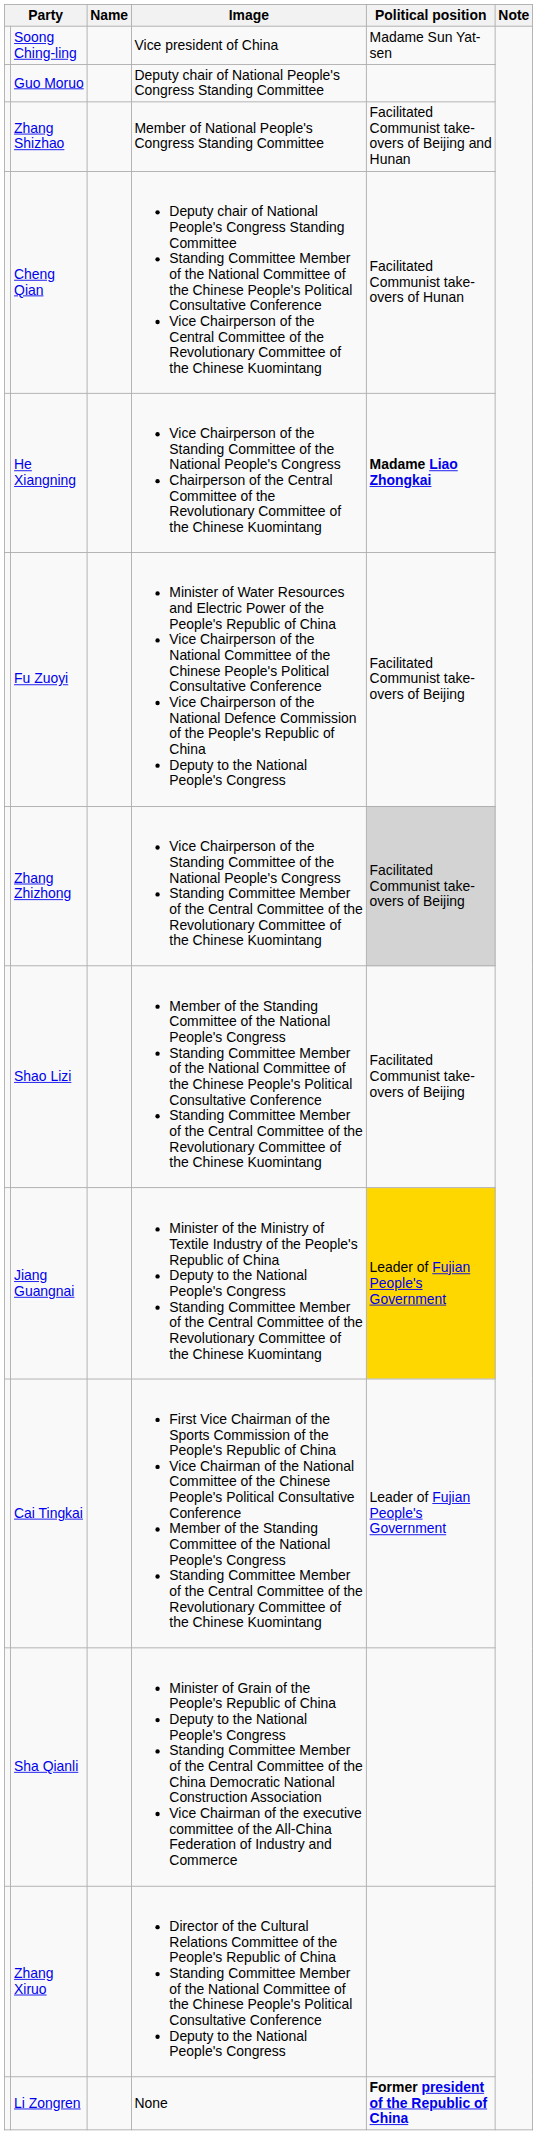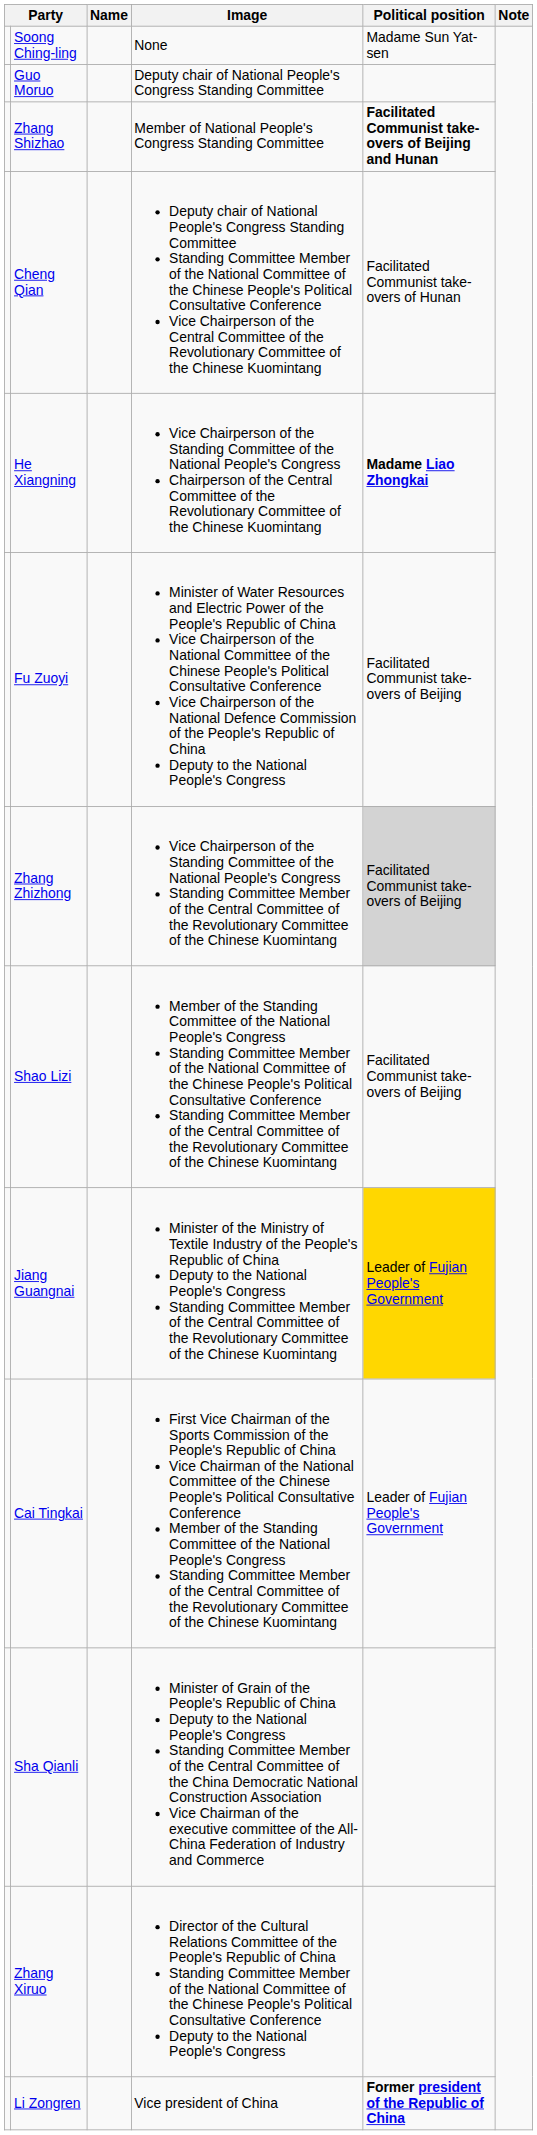 <table class="wikitable">
 <tr>
 <th scope="col" colspan="2">Party</th>
 <th scope="col">Name</th>
 <th scope="col">Image</th>
 <th scope="col">Political position</th>
 <th scope="col">Note</th>
 </tr>
 <tr>
 <td></td>
 <td><a href='#'>Soong Ching-ling</a></td>
 <td></td>
-<td>Vice president of China</td>
+<td>None</td>
 <td>Madame Sun Yat-sen</td>
 </tr>
 <tr>
 <td></td>
 <td><a href='#'>Guo Moruo</a></td>
 <td></td>
 <td>Deputy chair of National People's Congress Standing Committee</td>
 <td></td>
 </tr>
 <tr>
 <td></td>
 <td><a href='#'>Zhang Shizhao</a></td>
 <td></td>
 <td>Member of National People's Congress Standing Committee</td>
-<td>Facilitated Communist take-overs of Beijing and Hunan</td>
+<td><strong>Facilitated Communist take-overs of Beijing and Hunan</strong></td>
 </tr>
 <tr>
 <td></td>
 <td><a href='#'>Cheng Qian</a></td>
 <td></td>
 <td><br><ul><li>Deputy chair of National People's Congress Standing Committee</li><li>Standing Committee Member of the National Committee of the Chinese People's Political Consultative Conference</li><li>Vice Chairperson of the Central Committee of the Revolutionary Committee of the Chinese Kuomintang</li></ul></td>
 <td>Facilitated Communist take-overs of Hunan</td>
 </tr>
 <tr>
 <td></td>
 <td><a href='#'>He Xiangning</a></td>
 <td></td>
 <td><br><ul><li>Vice Chairperson of the Standing Committee of the National People's Congress</li><li>Chairperson of the Central Committee of the Revolutionary Committee of the Chinese Kuomintang</li></ul></td>
 <td><strong>Madame <a href='#'>Liao Zhongkai</a></strong></td>
 </tr>
 <tr>
 <td></td>
 <td><a href='#'>Fu Zuoyi</a></td>
 <td></td>
 <td><br><ul><li>Minister of Water Resources and Electric Power of the People's Republic of China</li><li>Vice Chairperson of the National Committee of the Chinese People's Political Consultative Conference</li><li>Vice Chairperson of the National Defence Commission of the People's Republic of China</li><li>Deputy to the National People's Congress</li></ul></td>
 <td>Facilitated Communist take-overs of Beijing</td>
 </tr>
 <tr>
 <td></td>
 <td><a href='#'>Zhang Zhizhong</a></td>
 <td></td>
 <td><br><ul><li>Vice Chairperson of the Standing Committee of the National People's Congress</li><li>Standing Committee Member of the Central Committee of the Revolutionary Committee of the Chinese Kuomintang</li></ul></td>
 <td style="background: lightgrey;">Facilitated Communist take-overs of Beijing</td>
 </tr>
 <tr>
 <td></td>
 <td><a href='#'>Shao Lizi</a></td>
 <td></td>
 <td><br><ul><li>Member of the Standing Committee of the National People's Congress</li><li>Standing Committee Member of the National Committee of the Chinese People's Political Consultative Conference</li><li>Standing Committee Member of the Central Committee of the Revolutionary Committee of the Chinese Kuomintang</li></ul></td>
 <td>Facilitated Communist take-overs of Beijing</td>
 </tr>
 <tr>
 <td></td>
 <td><a href='#'>Jiang Guangnai</a></td>
 <td></td>
 <td><br><ul><li>Minister of the Ministry of Textile Industry of the People's Republic of China</li><li>Deputy to the National People's Congress</li><li>Standing Committee Member of the Central Committee of the Revolutionary Committee of the Chinese Kuomintang</li></ul></td>
 <td style="background: gold;">Leader of <a href='#'>Fujian People's Government</a></td>
 </tr>
 <tr>
 <td></td>
 <td><a href='#'>Cai Tingkai</a></td>
 <td></td>
 <td><br><ul><li>First Vice Chairman of the Sports Commission of the People's Republic of China</li><li>Vice Chairman of the National Committee of the Chinese People's Political Consultative Conference</li><li>Member of the Standing Committee of the National People's Congress</li><li>Standing Committee Member of the Central Committee of the Revolutionary Committee of the Chinese Kuomintang</li></ul></td>
 <td>Leader of <a href='#'>Fujian People's Government</a></td>
 </tr>
 <tr>
 <td></td>
 <td><a href='#'>Sha Qianli</a></td>
 <td></td>
 <td><br><ul><li>Minister of Grain of the People's Republic of China</li><li>Deputy to the National People's Congress</li><li>Standing Committee Member of the Central Committee of the China Democratic National Construction Association</li><li>Vice Chairman of the executive committee of the All-China Federation of Industry and Commerce</li></ul></td>
 <td></td>
 </tr>
 <tr>
 <td></td>
 <td><a href='#'>Zhang Xiruo</a></td>
 <td></td>
 <td><br><ul><li>Director of the Cultural Relations Committee of the People's Republic of China</li><li>Standing Committee Member of the National Committee of the Chinese People's Political Consultative Conference</li><li>Deputy to the National People's Congress</li></ul></td>
 <td></td>
 </tr>
 <tr>
 <td></td>
 <td><a href='#'>Li Zongren</a></td>
 <td></td>
-<td>None</td>
+<td>Vice president of China</td>
 <td><strong>Former <a href='#'>president of the Republic of China</a></strong></td>
 </tr>
 </table>
